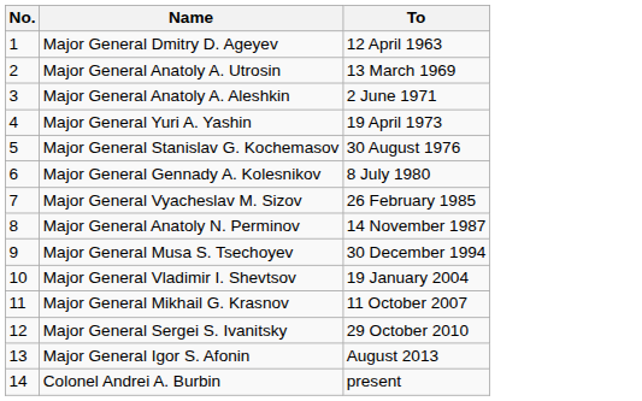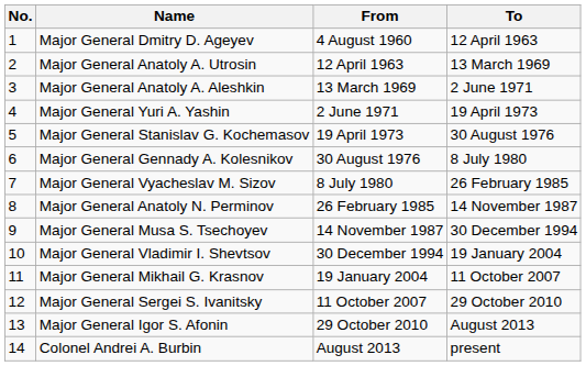 <table class="wikitable">
 <tr>
 <th>No.</th>
 <th>Name</th>
+<th>From</th>
 <th>To</th>
 </tr>
 <tr>
 <td>1</td>
 <td>Major General Dmitry D. Ageyev</td>
+<td>4 August 1960</td>
 <td>12 April 1963</td>
 </tr>
 <tr>
 <td>2</td>
 <td>Major General Anatoly A. Utrosin</td>
+<td>12 April 1963</td>
 <td>13 March 1969</td>
 </tr>
 <tr>
 <td>3</td>
 <td>Major General Anatoly A. Aleshkin</td>
+<td>13 March 1969</td>
 <td>2 June 1971</td>
 </tr>
 <tr>
 <td>4</td>
 <td>Major General Yuri A. Yashin</td>
+<td>2 June 1971</td>
 <td>19 April 1973</td>
 </tr>
 <tr>
 <td>5</td>
 <td>Major General Stanislav G. Kochemasov</td>
+<td>19 April 1973</td>
 <td>30 August 1976</td>
 </tr>
 <tr>
 <td>6</td>
 <td>Major General Gennady A. Kolesnikov</td>
+<td>30 August 1976</td>
 <td>8 July 1980</td>
 </tr>
 <tr>
 <td>7</td>
 <td>Major General Vyacheslav M. Sizov</td>
+<td>8 July 1980</td>
 <td>26 February 1985</td>
 </tr>
 <tr>
 <td>8</td>
 <td>Major General Anatoly N. Perminov</td>
+<td>26 February 1985</td>
 <td>14 November 1987</td>
 </tr>
 <tr>
 <td>9</td>
 <td>Major General Musa S. Tsechoyev</td>
+<td>14 November 1987</td>
 <td>30 December 1994</td>
 </tr>
 <tr>
 <td>10</td>
 <td>Major General Vladimir I. Shevtsov</td>
+<td>30 December 1994</td>
 <td>19 January 2004</td>
 </tr>
 <tr>
 <td>11</td>
 <td>Major General Mikhail G. Krasnov</td>
+<td>19 January 2004</td>
 <td>11 October 2007</td>
 </tr>
 <tr>
 <td>12</td>
 <td>Major General Sergei S. Ivanitsky</td>
+<td>11 October 2007</td>
 <td>29 October 2010</td>
 </tr>
 <tr>
 <td>13</td>
 <td>Major General Igor S. Afonin</td>
+<td>29 October 2010</td>
 <td>August 2013</td>
 </tr>
 <tr>
 <td>14</td>
 <td>Colonel Andrei A. Burbin</td>
+<td>August 2013</td>
 <td>present</td>
 </tr>
 </table>
